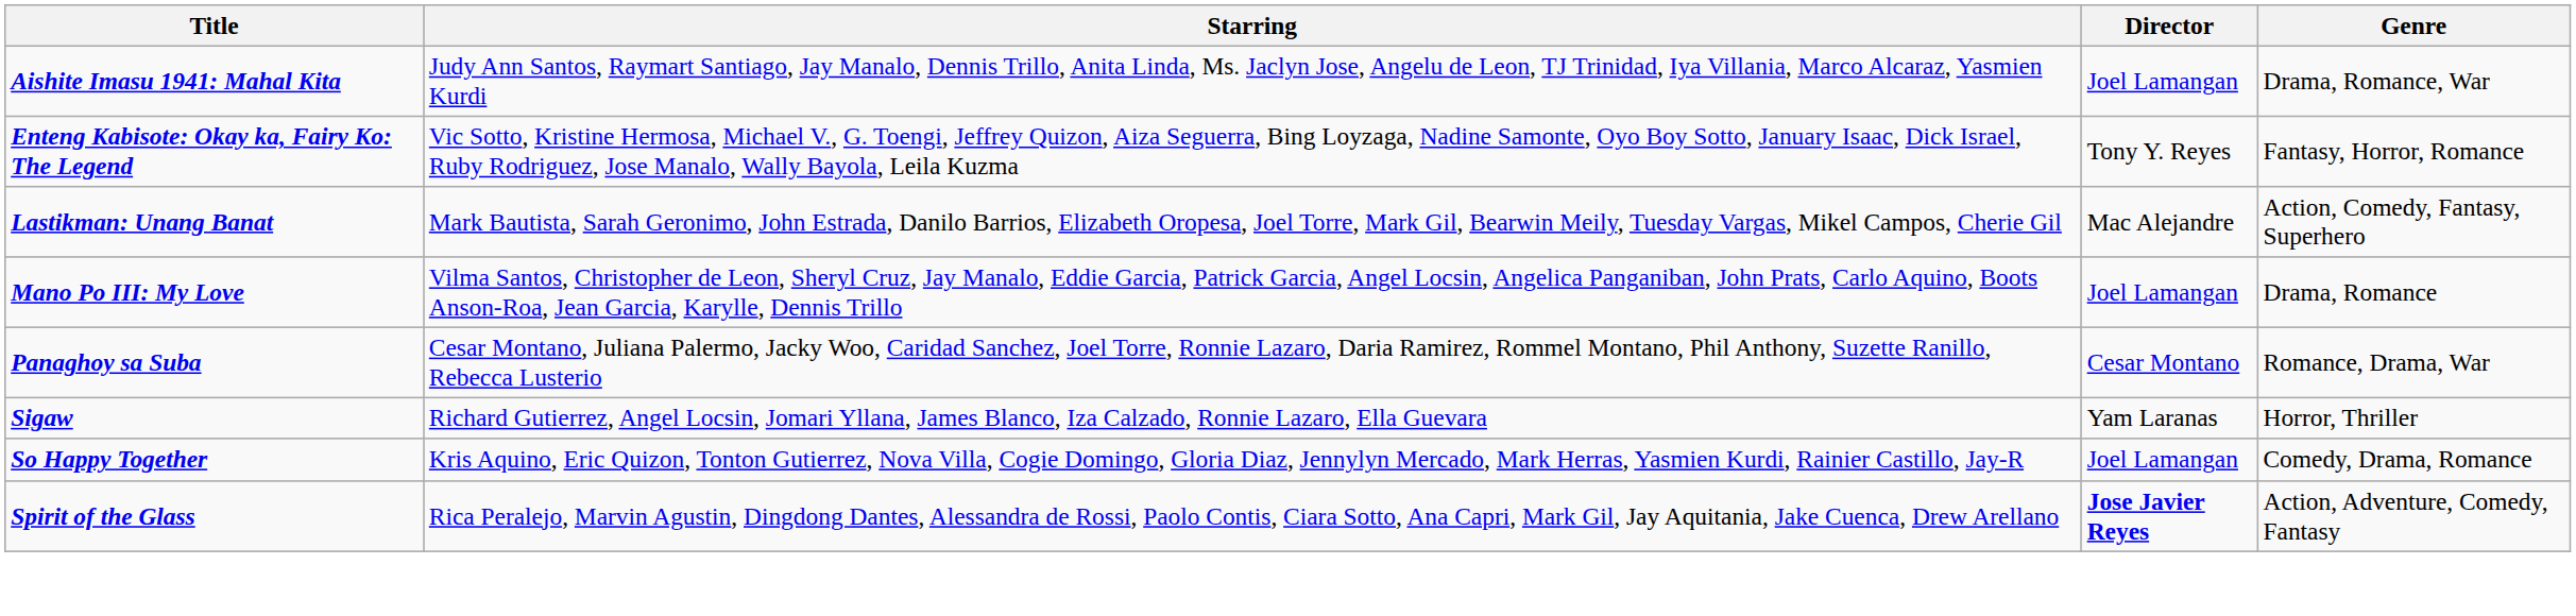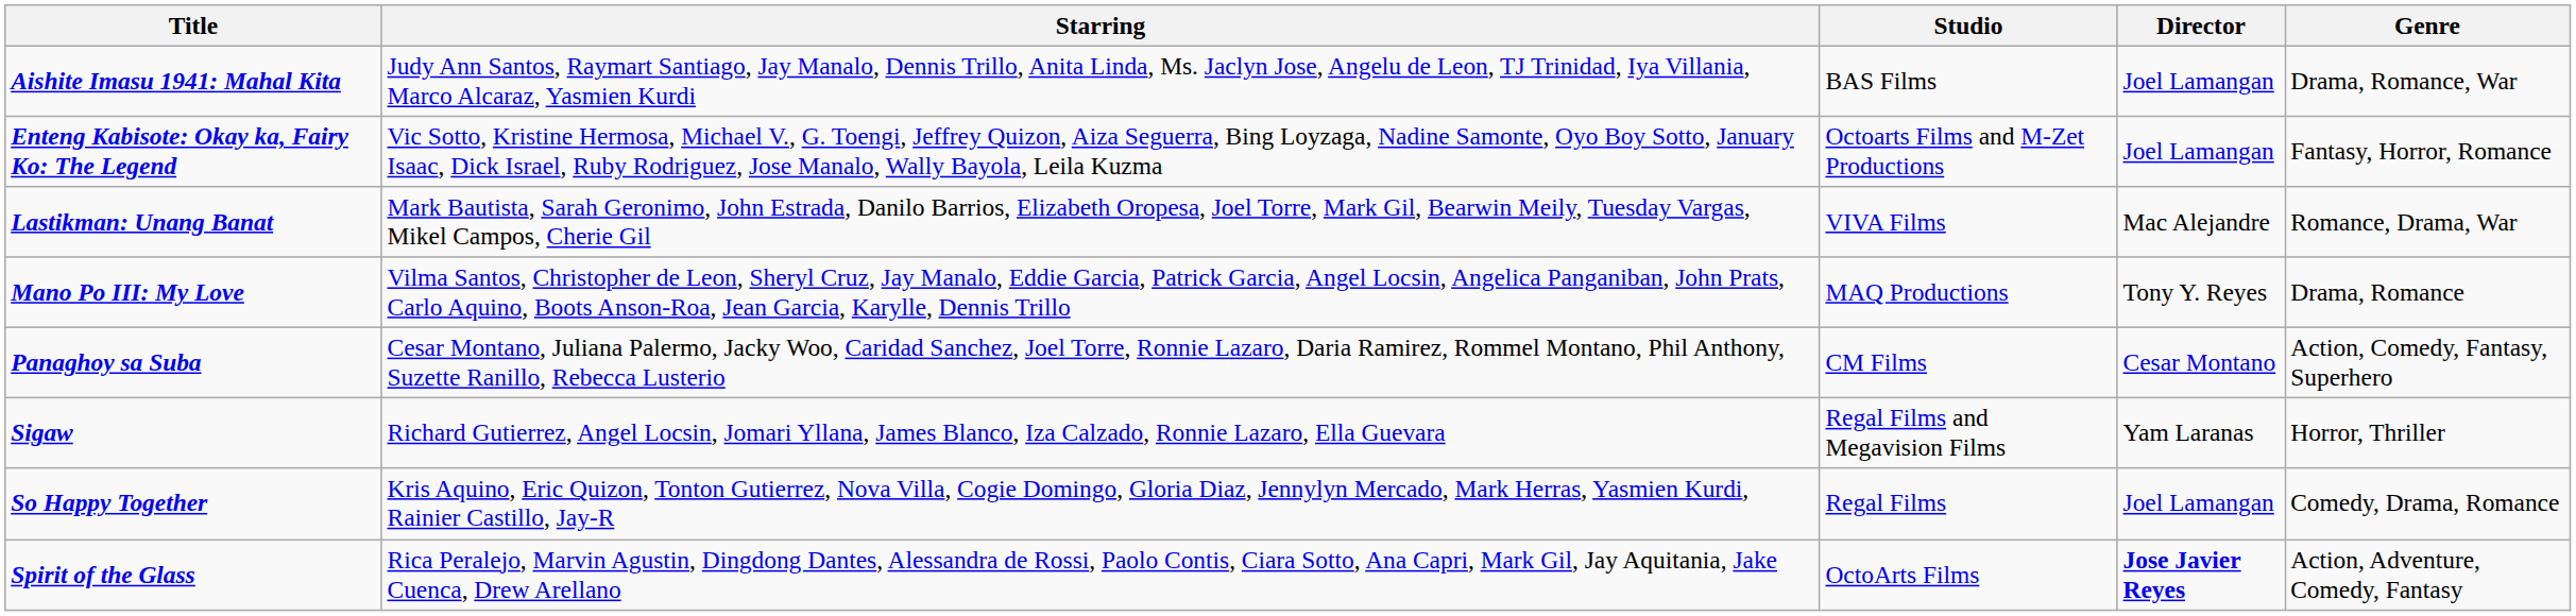 <table class="wikitable" style="font-size:95%">
 <tr>
 <th>Title</th>
 <th>Starring</th>
+<th>Studio</th>
 <th>Director</th>
 <th>Genre</th>
 </tr>
 <tr>
 <td><strong><em><a href='#'>Aishite Imasu 1941: Mahal Kita</a></em></strong></td>
 <td><a href='#'>Judy Ann Santos</a>, <a href='#'>Raymart Santiago</a>, <a href='#'>Jay Manalo</a>, <a href='#'>Dennis Trillo</a>, <a href='#'>Anita Linda</a>, Ms. <a href='#'>Jaclyn Jose</a>, <a href='#'>Angelu de Leon</a>, <a href='#'>TJ Trinidad</a>, <a href='#'>Iya Villania</a>, <a href='#'>Marco Alcaraz</a>, <a href='#'>Yasmien Kurdi</a></td>
+<td>BAS Films</td>
 <td><a href='#'>Joel Lamangan</a></td>
 <td>Drama, Romance, War</td>
 </tr>
 <tr>
 <td><strong><em><a href='#'>Enteng Kabisote: Okay ka, Fairy Ko: The Legend</a></em></strong></td>
 <td><a href='#'>Vic Sotto</a>, <a href='#'>Kristine Hermosa</a>, <a href='#'>Michael V.</a>, <a href='#'>G. Toengi</a>, <a href='#'>Jeffrey Quizon</a>, <a href='#'>Aiza Seguerra</a>, Bing Loyzaga, <a href='#'>Nadine Samonte</a>, <a href='#'>Oyo Boy Sotto</a>, <a href='#'>January Isaac</a>, <a href='#'>Dick Israel</a>, <a href='#'>Ruby Rodriguez</a>, <a href='#'>Jose Manalo</a>, <a href='#'>Wally Bayola</a>, Leila Kuzma</td>
-<td>Tony Y. Reyes</td>
+<td><a href='#'>Octoarts Films</a> and <a href='#'>M-Zet Productions</a></td>
+<td><a href='#'>Joel Lamangan</a></td>
 <td>Fantasy, Horror, Romance</td>
 </tr>
 <tr>
 <td><strong><em><a href='#'>Lastikman: Unang Banat</a></em></strong></td>
 <td><a href='#'>Mark Bautista</a>, <a href='#'>Sarah Geronimo</a>, <a href='#'>John Estrada</a>, Danilo Barrios, <a href='#'>Elizabeth Oropesa</a>, <a href='#'>Joel Torre</a>, <a href='#'>Mark Gil</a>, <a href='#'>Bearwin Meily</a>, <a href='#'>Tuesday Vargas</a>, Mikel Campos, <a href='#'>Cherie Gil</a></td>
+<td><a href='#'>VIVA Films</a></td>
 <td>Mac Alejandre</td>
-<td>Action, Comedy, Fantasy, Superhero</td>
+<td>Romance, Drama, War</td>
 </tr>
 <tr>
 <td><strong><em><a href='#'>Mano Po III: My Love</a></em></strong></td>
 <td><a href='#'>Vilma Santos</a>, <a href='#'>Christopher de Leon</a>, <a href='#'>Sheryl Cruz</a>, <a href='#'>Jay Manalo</a>, <a href='#'>Eddie Garcia</a>, <a href='#'>Patrick Garcia</a>, <a href='#'>Angel Locsin</a>, <a href='#'>Angelica Panganiban</a>, <a href='#'>John Prats</a>, <a href='#'>Carlo Aquino</a>, <a href='#'>Boots Anson-Roa</a>, <a href='#'>Jean Garcia</a>, <a href='#'>Karylle</a>, <a href='#'>Dennis Trillo</a></td>
-<td><a href='#'>Joel Lamangan</a></td>
+<td><a href='#'>MAQ Productions</a></td>
+<td>Tony Y. Reyes</td>
 <td>Drama, Romance</td>
 </tr>
 <tr>
 <td><strong><em><a href='#'>Panaghoy sa Suba</a></em></strong></td>
 <td><a href='#'>Cesar Montano</a>, Juliana Palermo, Jacky Woo, <a href='#'>Caridad Sanchez</a>, <a href='#'>Joel Torre</a>, <a href='#'>Ronnie Lazaro</a>, Daria Ramirez, Rommel Montano, Phil Anthony, <a href='#'>Suzette Ranillo</a>, <a href='#'>Rebecca Lusterio</a></td>
+<td><a href='#'>CM Films</a></td>
 <td><a href='#'>Cesar Montano</a></td>
-<td>Romance, Drama, War</td>
+<td>Action, Comedy, Fantasy, Superhero</td>
 </tr>
 <tr>
 <td><strong><em><a href='#'>Sigaw</a></em></strong></td>
 <td><a href='#'>Richard Gutierrez</a>, <a href='#'>Angel Locsin</a>, <a href='#'>Jomari Yllana</a>, <a href='#'>James Blanco</a>, <a href='#'>Iza Calzado</a>, <a href='#'>Ronnie Lazaro</a>, <a href='#'>Ella Guevara</a></td>
+<td><a href='#'>Regal Films</a> and Megavision Films</td>
 <td>Yam Laranas</td>
 <td>Horror, Thriller</td>
 </tr>
 <tr>
 <td><strong><em><a href='#'>So Happy Together</a></em></strong></td>
 <td><a href='#'>Kris Aquino</a>, <a href='#'>Eric Quizon</a>, <a href='#'>Tonton Gutierrez</a>, <a href='#'>Nova Villa</a>, <a href='#'>Cogie Domingo</a>, <a href='#'>Gloria Diaz</a>, <a href='#'>Jennylyn Mercado</a>, <a href='#'>Mark Herras</a>, <a href='#'>Yasmien Kurdi</a>, <a href='#'>Rainier Castillo</a>, <a href='#'>Jay-R</a></td>
+<td><a href='#'>Regal Films</a></td>
 <td><a href='#'>Joel Lamangan</a></td>
 <td>Comedy, Drama, Romance</td>
 </tr>
 <tr>
 <td><strong><em><a href='#'>Spirit of the Glass</a></em></strong></td>
 <td><a href='#'>Rica Peralejo</a>, <a href='#'>Marvin Agustin</a>, <a href='#'>Dingdong Dantes</a>, <a href='#'>Alessandra de Rossi</a>, <a href='#'>Paolo Contis</a>, <a href='#'>Ciara Sotto</a>, <a href='#'>Ana Capri</a>, <a href='#'>Mark Gil</a>, Jay Aquitania, <a href='#'>Jake Cuenca</a>, <a href='#'>Drew Arellano</a></td>
+<td><a href='#'>OctoArts Films</a></td>
 <td><strong><a href='#'>Jose Javier Reyes</a></strong></td>
 <td>Action, Adventure, Comedy, Fantasy</td>
 </tr>
 </table>
